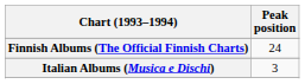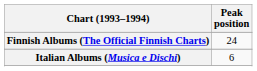 <table class="wikitable sortable plainrowheaders" style="text-align:center">
 <tr>
 <th scope="col">Chart (1993–1994)</th>
 <th scope="col">Peak<br>position</th>
 </tr>
 <tr>
 </tr>
 <tr>
 </tr>
 <tr>
 </tr>
 <tr>
 </tr>
 <tr>
 <th scope="row">Finnish Albums (<a href='#'>The Official Finnish Charts</a>)</th>
 <td>24</td>
 </tr>
 <tr>
 </tr>
 <tr>
 <th scope="row">Italian Albums (<em><a href='#'>Musica e Dischi</a></em>)</th>
-<td>3</td>
+<td>6</td>
 </tr>
 <tr>
 </tr>
 <tr>
 </tr>
 <tr>
 </tr>
 <tr>
 </tr>
 <tr>
 </tr>
 <tr>
 </tr>
 <tr>
 </tr>
 </table>
